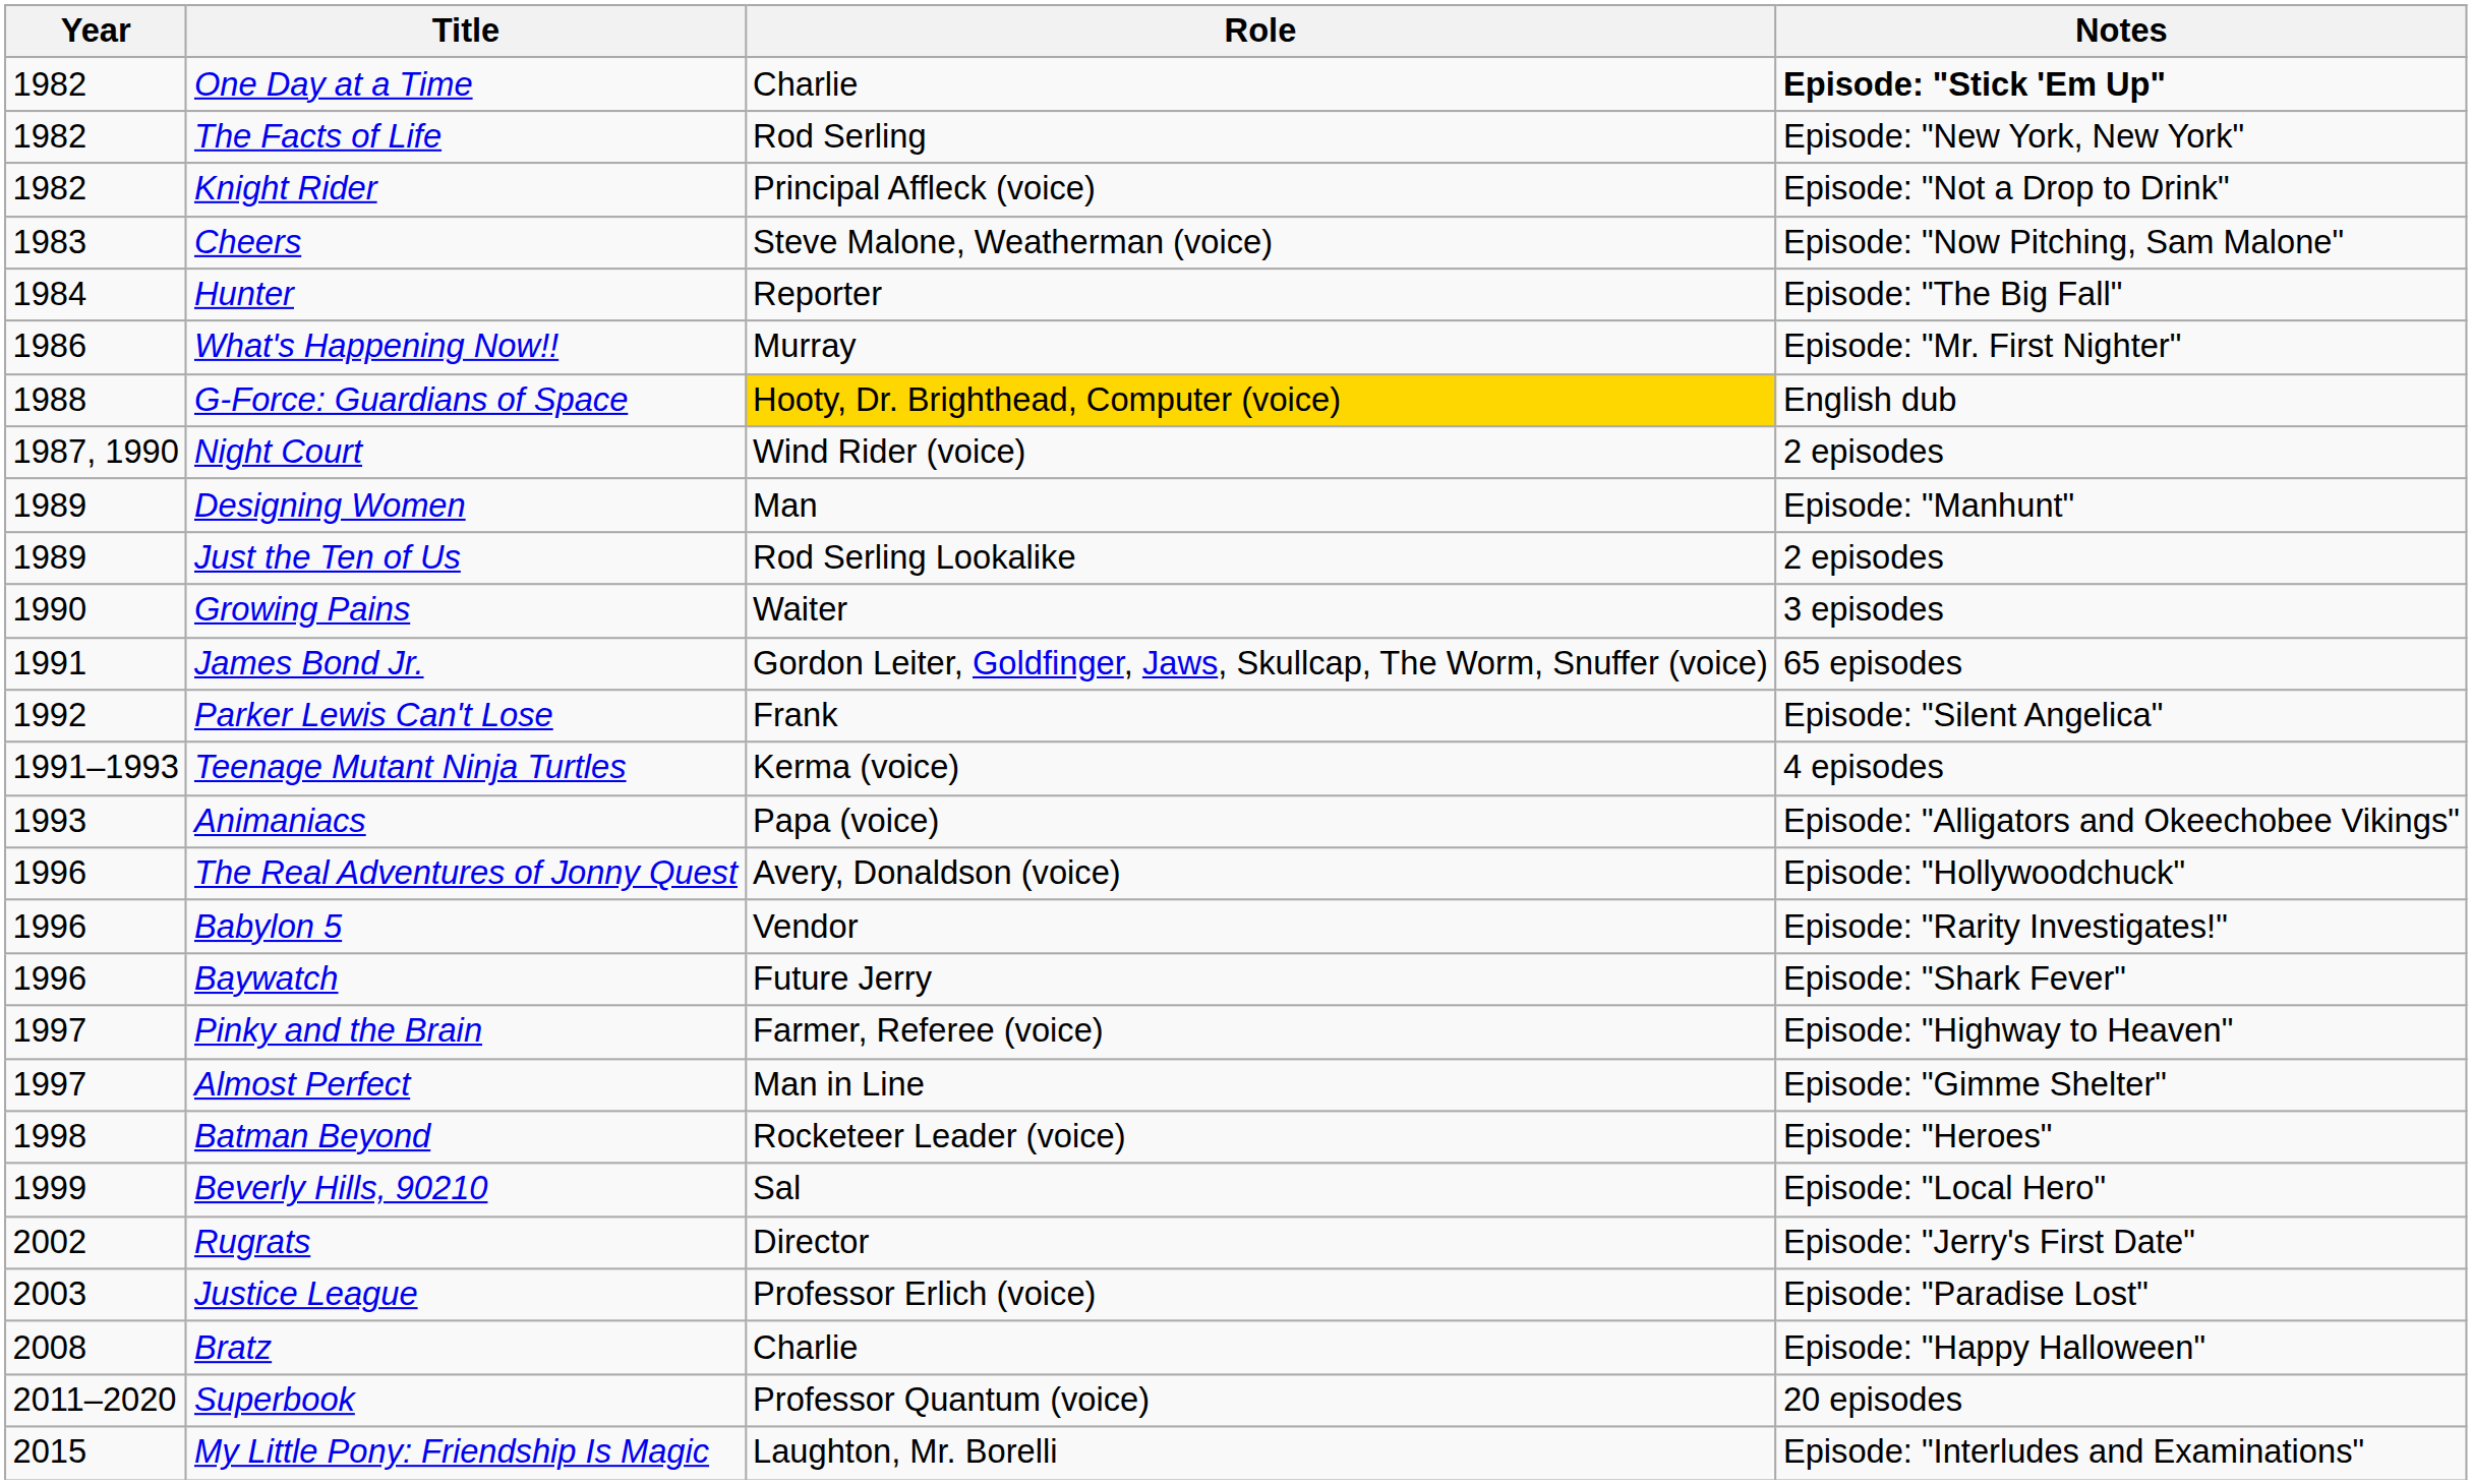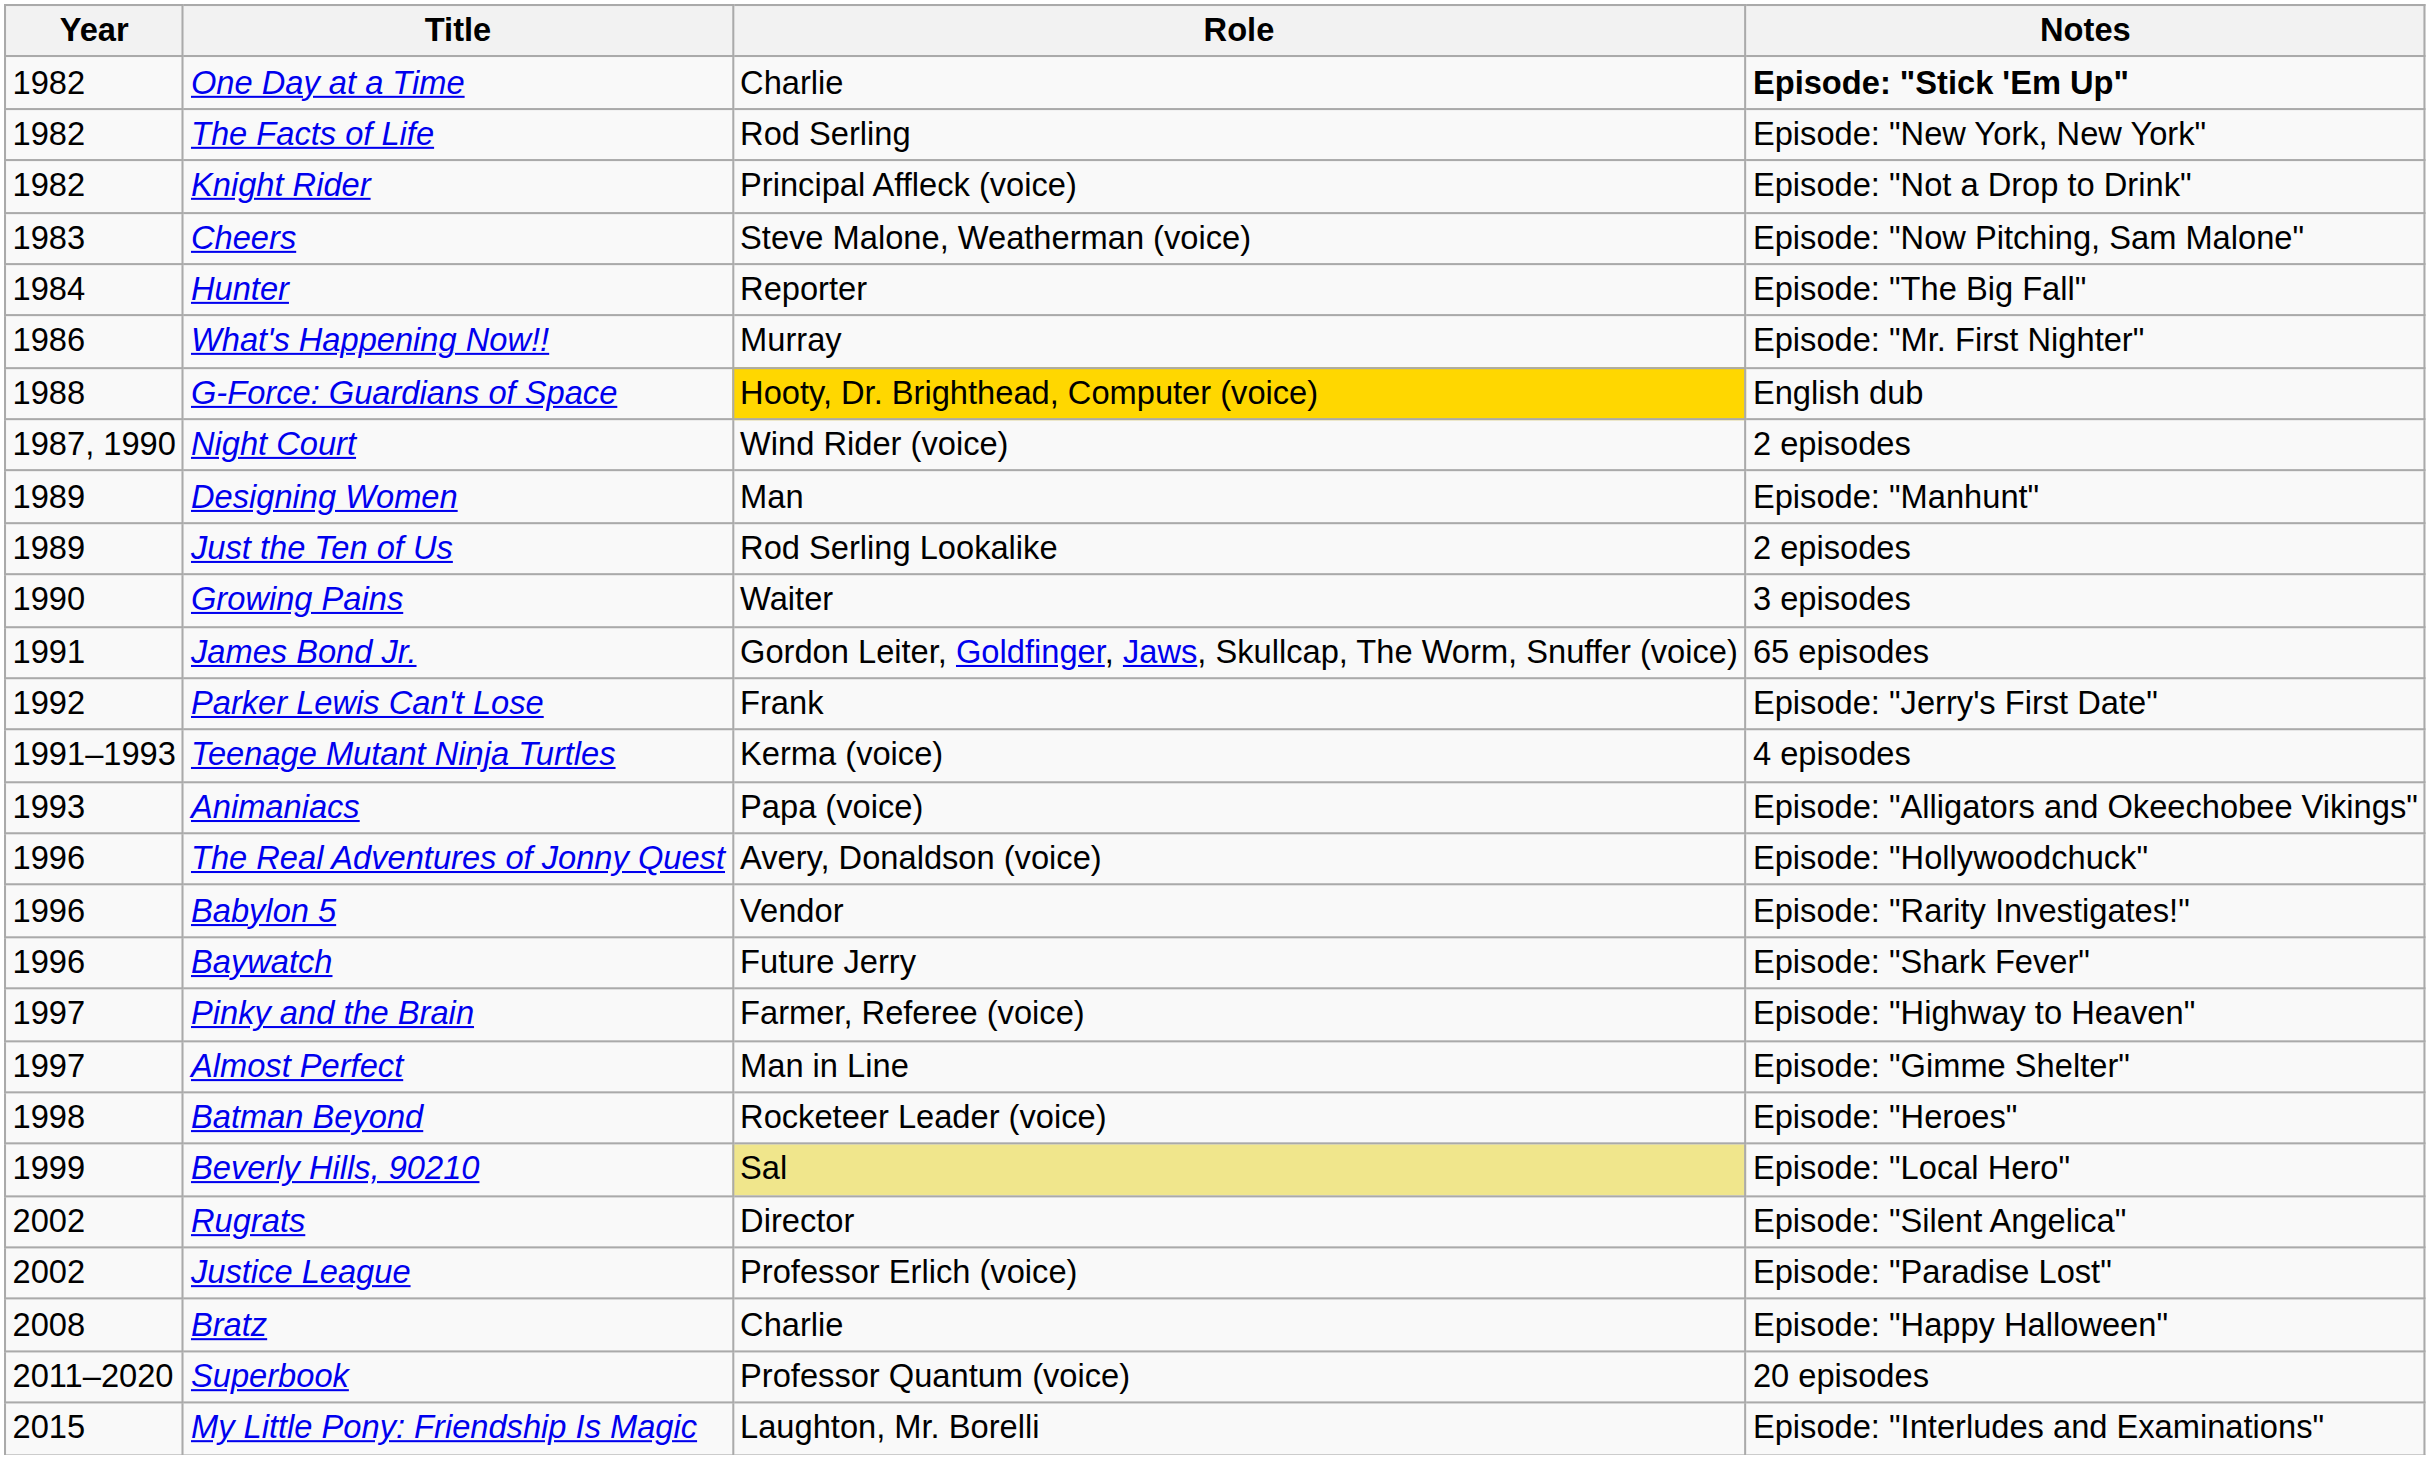 <table class="wikitable sortable">
 <tr>
 <th>Year</th>
 <th>Title</th>
 <th>Role</th>
 <th>Notes</th>
 </tr>
 <tr>
 <td>1982</td>
 <td><em><a href='#'>One Day at a Time</a></em></td>
 <td>Charlie</td>
 <td><strong>Episode: "Stick 'Em Up"</strong></td>
 </tr>
 <tr>
 <td>1982</td>
 <td><em><a href='#'>The Facts of Life</a></em></td>
 <td>Rod Serling</td>
 <td>Episode: "New York, New York"</td>
 </tr>
 <tr>
 <td>1982</td>
 <td><em><a href='#'>Knight Rider</a></em></td>
 <td>Principal Affleck (voice)</td>
 <td>Episode: "Not a Drop to Drink"</td>
 </tr>
 <tr>
 <td>1983</td>
 <td><em><a href='#'>Cheers</a></em></td>
 <td>Steve Malone, Weatherman (voice)</td>
 <td>Episode: "Now Pitching, Sam Malone"</td>
 </tr>
 <tr>
 <td>1984</td>
 <td><em><a href='#'>Hunter</a></em></td>
 <td>Reporter</td>
 <td>Episode: "The Big Fall"</td>
 </tr>
 <tr>
 <td>1986</td>
 <td><em><a href='#'>What's Happening Now!!</a></em></td>
 <td>Murray</td>
 <td>Episode: "Mr. First Nighter"</td>
 </tr>
 <tr>
 <td>1988</td>
 <td><em><a href='#'>G-Force: Guardians of Space</a></em></td>
 <td style="background: gold;">Hooty, Dr. Brighthead, Computer (voice)</td>
 <td>English dub</td>
 </tr>
 <tr>
 <td>1987, 1990</td>
 <td><em><a href='#'>Night Court</a></em></td>
 <td>Wind Rider (voice)</td>
 <td>2 episodes</td>
 </tr>
 <tr>
 <td>1989</td>
 <td><em><a href='#'>Designing Women</a></em></td>
 <td>Man</td>
 <td>Episode: "Manhunt"</td>
 </tr>
 <tr>
 <td>1989</td>
 <td><em><a href='#'>Just the Ten of Us</a></em></td>
 <td>Rod Serling Lookalike</td>
 <td>2 episodes</td>
 </tr>
 <tr>
 <td>1990</td>
 <td><em><a href='#'>Growing Pains</a></em></td>
 <td>Waiter</td>
 <td>3 episodes</td>
 </tr>
 <tr>
 <td>1991</td>
 <td><em><a href='#'>James Bond Jr.</a></em></td>
 <td>Gordon Leiter, <a href='#'>Goldfinger</a>, <a href='#'>Jaws</a>, Skullcap, The Worm, Snuffer (voice)</td>
 <td>65 episodes</td>
 </tr>
 <tr>
 <td>1992</td>
 <td><em><a href='#'>Parker Lewis Can't Lose</a></em></td>
 <td>Frank</td>
-<td>Episode: "Silent Angelica"</td>
+<td>Episode: "Jerry's First Date"</td>
 </tr>
 <tr>
 <td>1991–1993</td>
 <td><em><a href='#'>Teenage Mutant Ninja Turtles</a></em></td>
 <td>Kerma (voice)</td>
 <td>4 episodes</td>
 </tr>
 <tr>
 <td>1993</td>
 <td><em><a href='#'>Animaniacs</a></em></td>
 <td>Papa (voice)</td>
 <td>Episode: "Alligators and Okeechobee Vikings"</td>
 </tr>
 <tr>
 <td>1996</td>
 <td><em><a href='#'>The Real Adventures of Jonny Quest</a></em></td>
 <td>Avery, Donaldson (voice)</td>
 <td>Episode: "Hollywoodchuck"</td>
 </tr>
 <tr>
 <td>1996</td>
 <td><em><a href='#'>Babylon 5</a></em></td>
 <td>Vendor</td>
 <td>Episode: "Rarity Investigates!"</td>
 </tr>
 <tr>
 <td>1996</td>
 <td><em><a href='#'>Baywatch</a></em></td>
 <td>Future Jerry</td>
 <td>Episode: "Shark Fever"</td>
 </tr>
 <tr>
 <td>1997</td>
 <td><em><a href='#'>Pinky and the Brain</a></em></td>
 <td>Farmer, Referee (voice)</td>
 <td>Episode: "Highway to Heaven"</td>
 </tr>
 <tr>
 <td>1997</td>
 <td><em><a href='#'>Almost Perfect</a></em></td>
 <td>Man in Line</td>
 <td>Episode: "Gimme Shelter"</td>
 </tr>
 <tr>
 <td>1998</td>
 <td><em><a href='#'>Batman Beyond</a></em></td>
 <td>Rocketeer Leader (voice)</td>
 <td>Episode: "Heroes"</td>
 </tr>
 <tr>
 <td>1999</td>
 <td><em><a href='#'>Beverly Hills, 90210</a></em></td>
-<td>Sal</td>
+<td style="background: khaki;">Sal</td>
 <td>Episode: "Local Hero"</td>
 </tr>
 <tr>
 <td>2002</td>
 <td><em><a href='#'>Rugrats</a></em></td>
 <td>Director</td>
-<td>Episode: "Jerry's First Date"</td>
+<td>Episode: "Silent Angelica"</td>
 </tr>
 <tr>
-<td>2003</td>
+<td>2002</td>
 <td><em><a href='#'>Justice League</a></em></td>
 <td>Professor Erlich (voice)</td>
 <td>Episode: "Paradise Lost"</td>
 </tr>
 <tr>
 <td>2008</td>
 <td><em><a href='#'>Bratz</a></em></td>
 <td>Charlie</td>
 <td>Episode: "Happy Halloween"</td>
 </tr>
 <tr>
 <td>2011–2020</td>
 <td><em><a href='#'>Superbook</a></em></td>
 <td>Professor Quantum (voice)</td>
 <td>20 episodes</td>
 </tr>
 <tr>
 <td>2015</td>
 <td><em><a href='#'>My Little Pony: Friendship Is Magic</a></em></td>
 <td>Laughton, Mr. Borelli</td>
 <td>Episode: "Interludes and Examinations"</td>
 </tr>
 </table>
